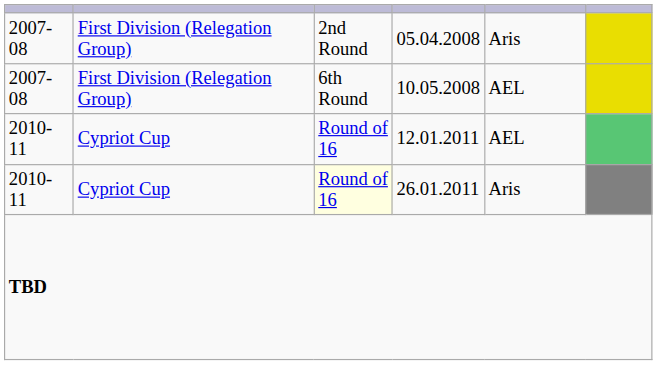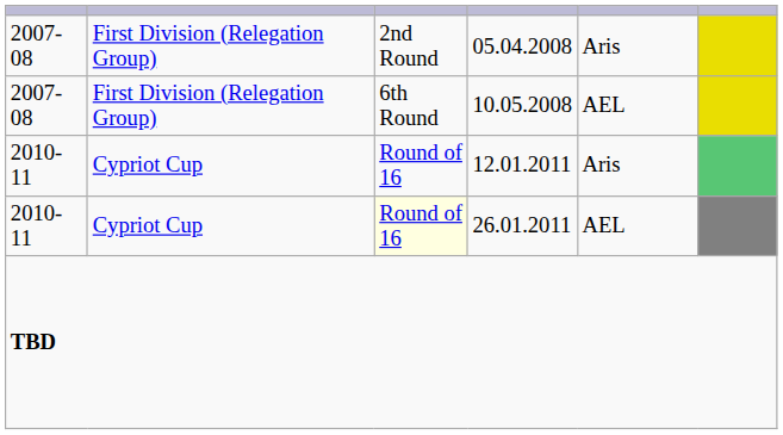 <table class="wikitable sortable style="text-align: center; font-size: 11px">
 <tr style="background:#bdbbd7;">
 <td width="52"></td>
 <td width="200"></td>
 <td width="60"></td>
 <td width="70"></td>
 <td width="80"></td>
 <td width="50"></td>
 </tr>
 <tr>
 <td rowspan="1">2007-08</td>
 <td rowspan="1"><a href='#'>First Division (Relegation Group)</a></td>
 <td>2nd Round</td>
 <td>05.04.2008</td>
 <td>Aris</td>
 <td bgcolor=E9DE01></td>
 </tr>
 <tr>
 <td rowspan="1">2007-08</td>
 <td rowspan="1"><a href='#'>First Division (Relegation Group)</a></td>
 <td>6th Round</td>
 <td>10.05.2008</td>
 <td>AEL</td>
 <td bgcolor=E9DE01></td>
 </tr>
 <tr>
 <td rowspan="1">2010-11</td>
 <td rowspan="1"><a href='#'>Cypriot Cup</a></td>
 <td><a href='#'>Round of 16</a></td>
 <td>12.01.2011</td>
-<td>AEL</td>
+<td>Aris</td>
 <td bgcolor=58C674></td>
 </tr>
 <tr>
 <td rowspan="1">2010-11</td>
 <td rowspan="1"><a href='#'>Cypriot Cup</a></td>
 <td style="background: lightyellow;"><a href='#'>Round of 16</a></td>
 <td>26.01.2011</td>
-<td>Aris</td>
+<td>AEL</td>
 <td bgcolor=808080></td>
 </tr>
 <tr style="height: 125px;">
 <td colspan=6><strong>TBD</strong></td>
 </tr>
 </table>
